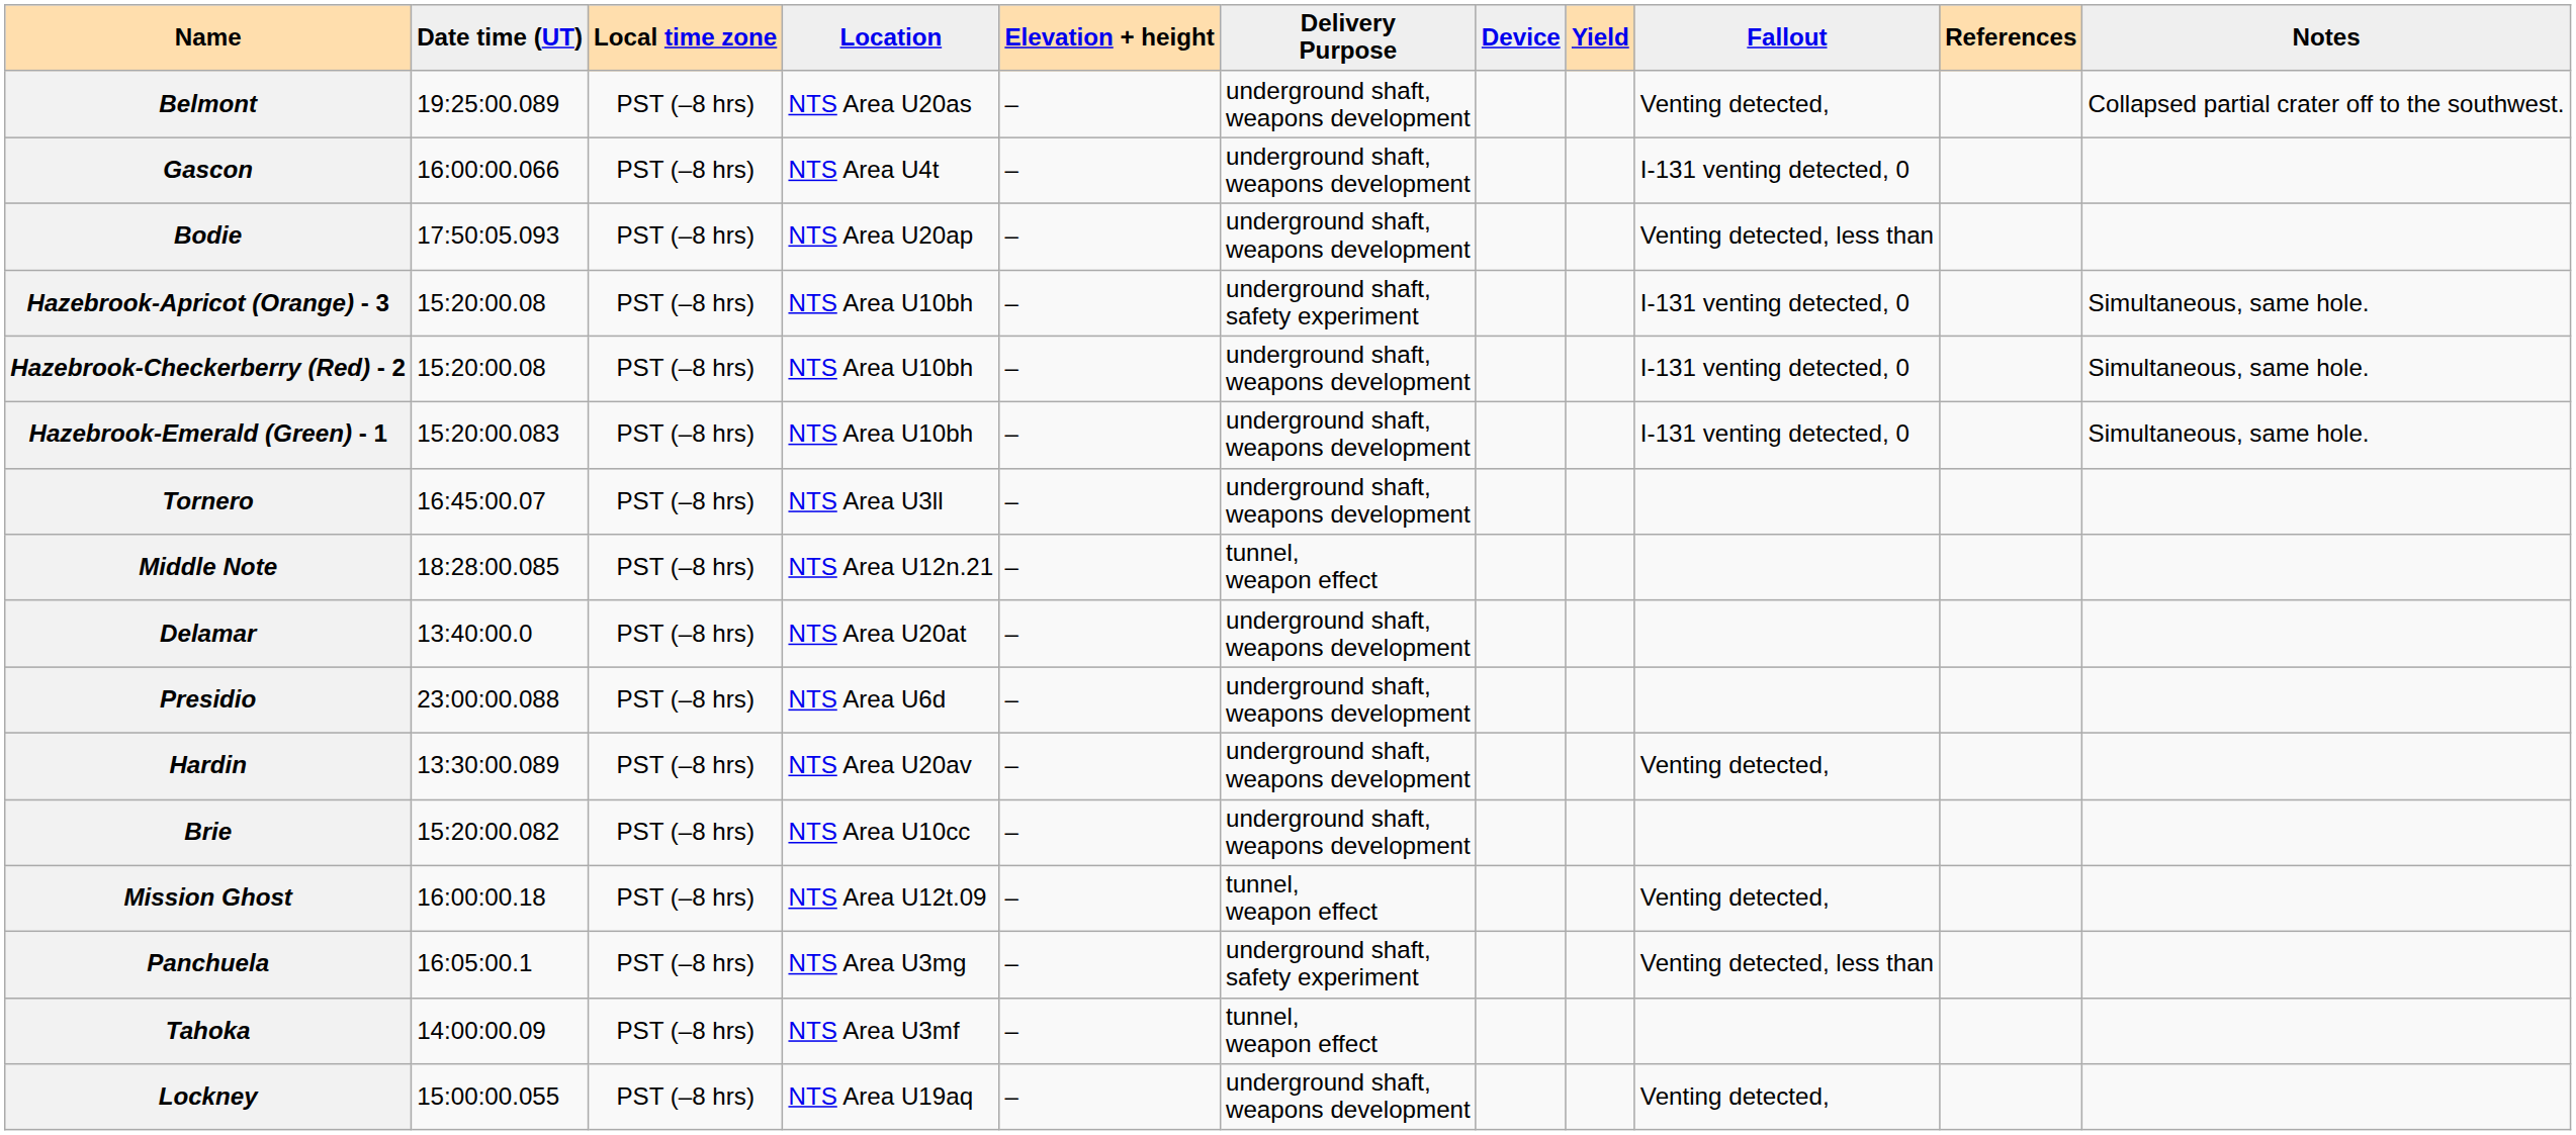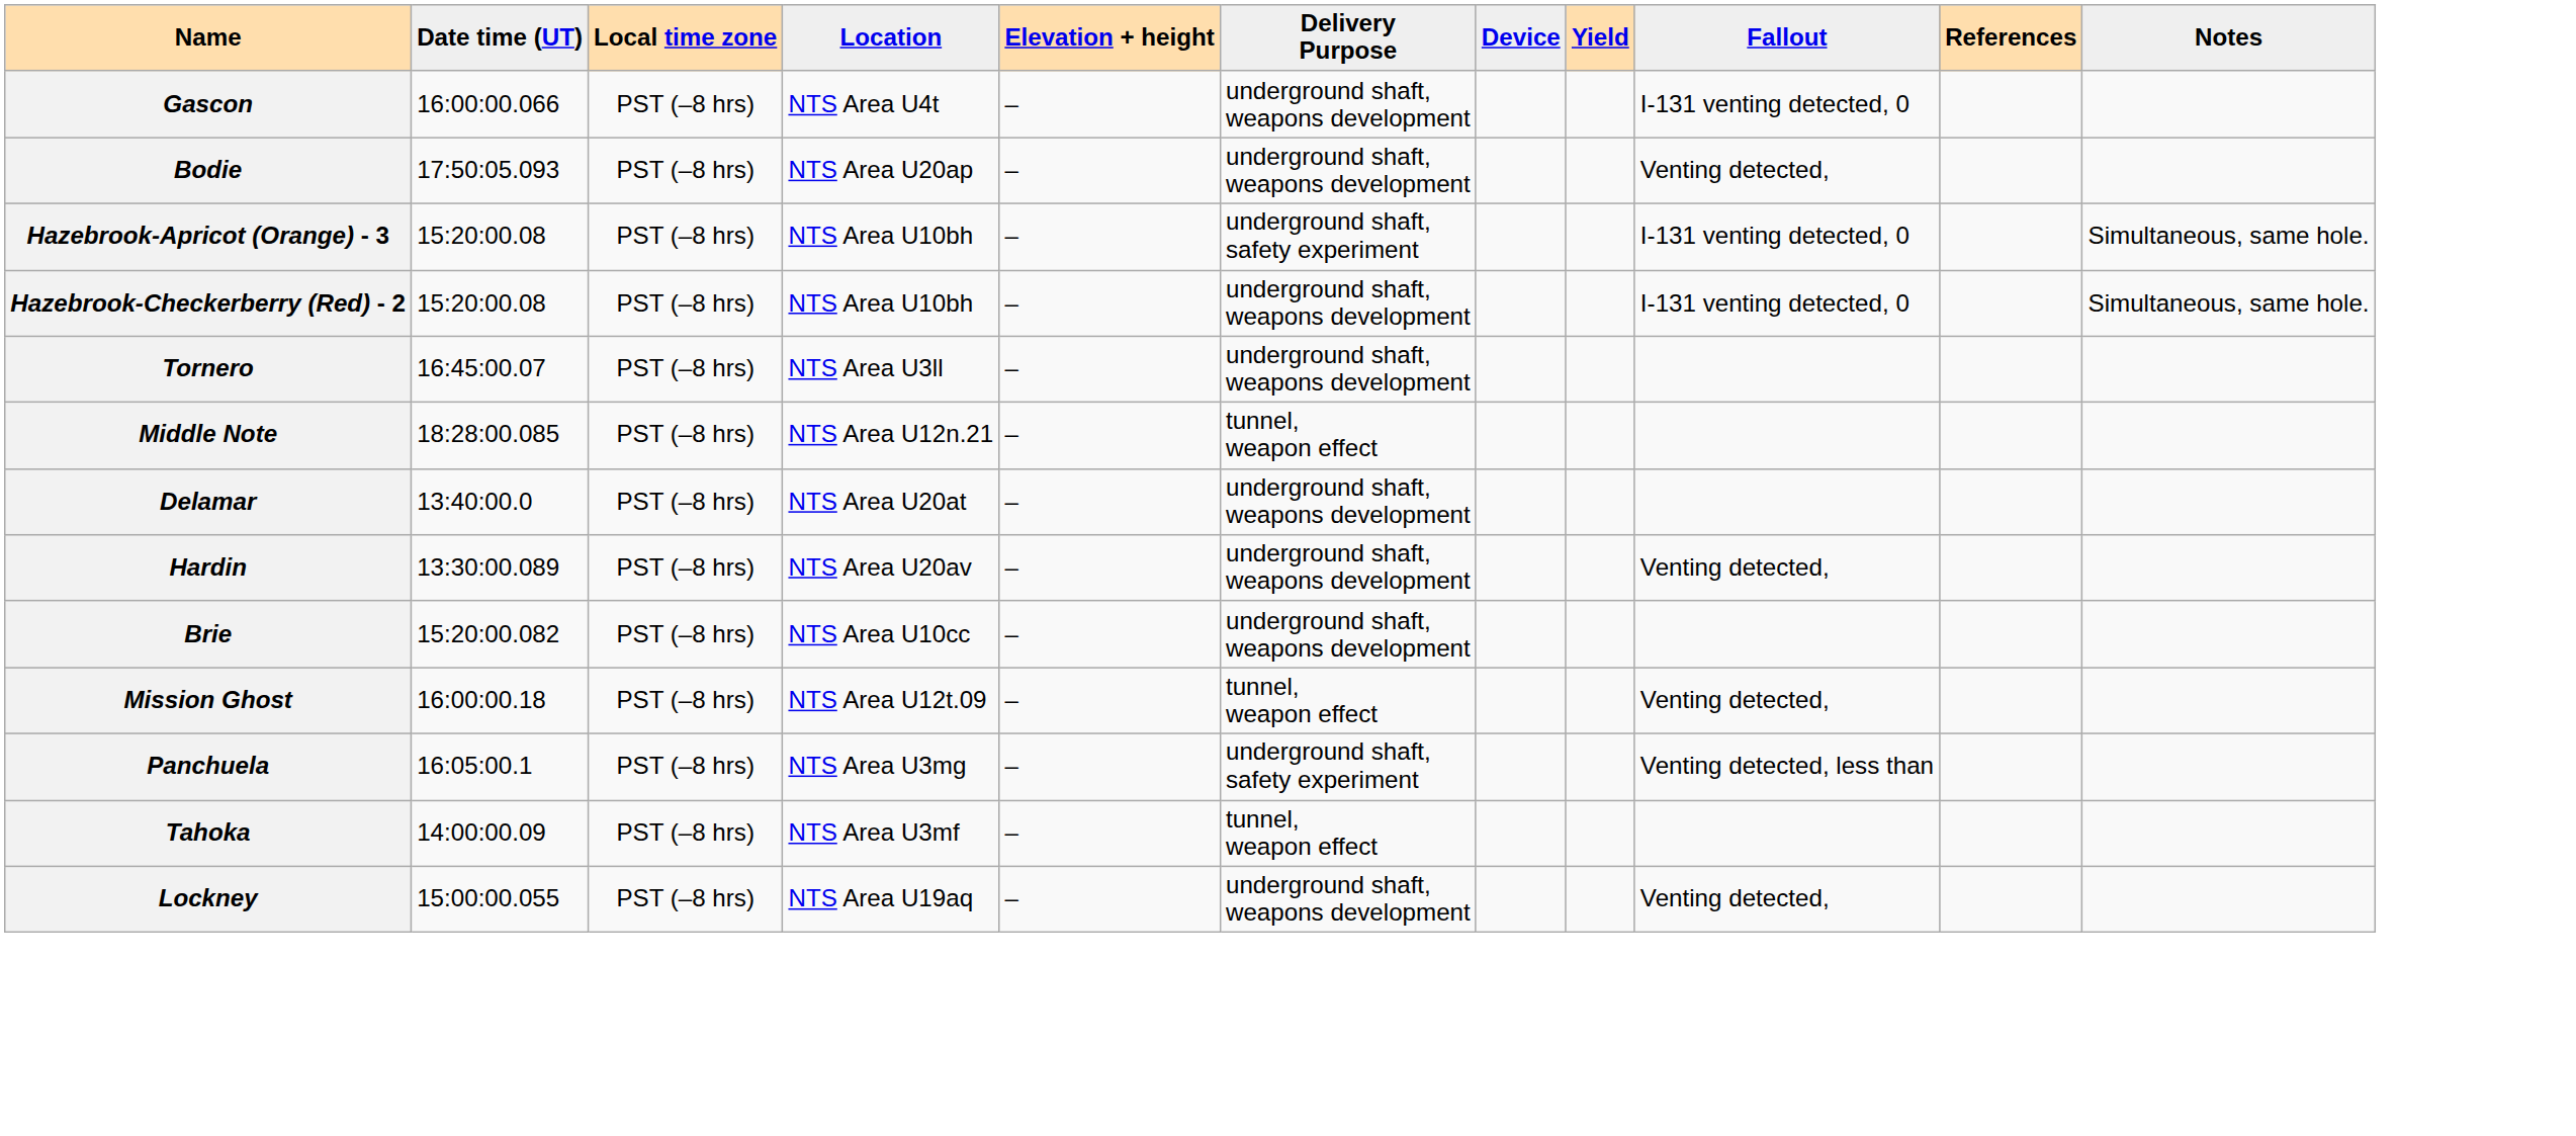 <table class="wikitable sortable">
 <tr>
 <th style="background:#ffdead;">Name </th>
 <th style="background:#efefef;">Date time (<a href='#'>UT</a>)</th>
 <th style="background:#ffdead;">Local <a href='#'>time zone</a></th>
 <th style="background:#efefef;"><a href='#'>Location</a></th>
 <th style="background:#ffdead;"><a href='#'>Elevation</a> + height </th>
 <th style="background:#efefef;">Delivery <br>Purpose </th>
 <th style="background:#efefef;"><a href='#'>Device</a></th>
 <th style="background:#ffdead;"><a href='#'>Yield</a></th>
 <th style="background:#efefef;" class="unsortable"><a href='#'>Fallout</a></th>
 <th style="background:#ffdead;" class="unsortable">References</th>
 <th style="background:#efefef;" class="unsortable">Notes</th>
-</tr>
-<tr>
-<th><em>Belmont</em></th>
-<td> 19:25:00.089</td>
-<td style="text-align:center;">PST (–8 hrs)<br></td>
-<td><a href='#'>NTS</a> Area U20as </td>
-<td> – </td>
-<td>underground shaft,<br>weapons development</td>
-<td></td>
-<td style="text-align:center;"></td>
-<td>Venting detected, </td>
-<td></td>
-<td>Collapsed partial crater off to the southwest.</td>
 </tr>
 <tr>
 <th><em>Gascon</em></th>
 <td> 16:00:00.066</td>
 <td style="text-align:center;">PST (–8 hrs)<br></td>
 <td><a href='#'>NTS</a> Area U4t </td>
 <td> – </td>
 <td>underground shaft,<br>weapons development</td>
 <td></td>
 <td style="text-align:center;"></td>
 <td>I-131 venting detected, 0</td>
 <td></td>
 <td></td>
 </tr>
 <tr>
 <th><em>Bodie</em></th>
 <td> 17:50:05.093</td>
 <td style="text-align:center;">PST (–8 hrs)<br></td>
 <td><a href='#'>NTS</a> Area U20ap </td>
 <td> – </td>
 <td>underground shaft,<br>weapons development</td>
 <td></td>
 <td style="text-align:center;"></td>
-<td>Venting detected, less than </td>
+<td>Venting detected, </td>
 <td></td>
 <td></td>
 </tr>
 <tr>
 <th><em>Hazebrook-Apricot (Orange)</em> - 3</th>
 <td> 15:20:00.08</td>
 <td style="text-align:center;">PST (–8 hrs)<br></td>
 <td><a href='#'>NTS</a> Area U10bh </td>
 <td> – </td>
 <td>underground shaft,<br>safety experiment</td>
 <td></td>
 <td style="text-align:center;"></td>
 <td>I-131 venting detected, 0</td>
 <td></td>
 <td>Simultaneous, same hole.</td>
 </tr>
 <tr>
 <th><em>Hazebrook-Checkerberry (Red)</em> - 2</th>
 <td> 15:20:00.08</td>
-<td style="text-align:center;">PST (–8 hrs)<br></td>
-<td><a href='#'>NTS</a> Area U10bh </td>
-<td> – </td>
-<td>underground shaft,<br>weapons development</td>
-<td></td>
-<td style="text-align:center;"></td>
-<td>I-131 venting detected, 0</td>
-<td></td>
-<td>Simultaneous, same hole.</td>
-</tr>
-<tr>
-<th><em>Hazebrook-Emerald (Green)</em> - 1</th>
-<td> 15:20:00.083</td>
 <td style="text-align:center;">PST (–8 hrs)<br></td>
 <td><a href='#'>NTS</a> Area U10bh </td>
 <td> – </td>
 <td>underground shaft,<br>weapons development</td>
 <td></td>
 <td style="text-align:center;"></td>
 <td>I-131 venting detected, 0</td>
 <td></td>
 <td>Simultaneous, same hole.</td>
 </tr>
 <tr>
 <th><em>Tornero</em></th>
 <td> 16:45:00.07</td>
 <td style="text-align:center;">PST (–8 hrs)<br></td>
 <td><a href='#'>NTS</a> Area U3ll </td>
 <td> – </td>
 <td>underground shaft,<br>weapons development</td>
 <td></td>
 <td style="text-align:center;"></td>
 <td></td>
 <td></td>
 <td></td>
 </tr>
 <tr>
 <th><em>Middle Note</em></th>
 <td> 18:28:00.085</td>
 <td style="text-align:center;">PST (–8 hrs)<br></td>
 <td><a href='#'>NTS</a> Area U12n.21 </td>
 <td> – </td>
 <td>tunnel,<br>weapon effect</td>
 <td></td>
 <td style="text-align:center;"></td>
 <td></td>
 <td></td>
 <td></td>
 </tr>
 <tr>
 <th><em>Delamar</em></th>
 <td> 13:40:00.0</td>
 <td style="text-align:center;">PST (–8 hrs)<br></td>
 <td><a href='#'>NTS</a> Area U20at </td>
-<td> – </td>
-<td>underground shaft,<br>weapons development</td>
-<td></td>
-<td style="text-align:center;"></td>
-<td></td>
-<td></td>
-<td></td>
-</tr>
-<tr>
-<th><em>Presidio</em></th>
-<td> 23:00:00.088</td>
-<td style="text-align:center;">PST (–8 hrs)<br></td>
-<td><a href='#'>NTS</a> Area U6d </td>
 <td> – </td>
 <td>underground shaft,<br>weapons development</td>
 <td></td>
 <td style="text-align:center;"></td>
 <td></td>
 <td></td>
 <td></td>
 </tr>
 <tr>
 <th><em>Hardin</em></th>
 <td> 13:30:00.089</td>
 <td style="text-align:center;">PST (–8 hrs)<br></td>
 <td><a href='#'>NTS</a> Area U20av </td>
 <td> – </td>
 <td>underground shaft,<br>weapons development</td>
 <td></td>
 <td style="text-align:center;"></td>
 <td>Venting detected, </td>
 <td></td>
 <td></td>
 </tr>
 <tr>
 <th><em>Brie</em></th>
 <td> 15:20:00.082</td>
 <td style="text-align:center;">PST (–8 hrs)<br></td>
 <td><a href='#'>NTS</a> Area U10cc </td>
 <td> – </td>
 <td>underground shaft,<br>weapons development</td>
 <td></td>
 <td style="text-align:center;"></td>
 <td></td>
 <td></td>
 <td></td>
 </tr>
 <tr>
 <th><em>Mission Ghost</em></th>
 <td> 16:00:00.18</td>
 <td style="text-align:center;">PST (–8 hrs)<br></td>
 <td><a href='#'>NTS</a> Area U12t.09 </td>
 <td> – </td>
 <td>tunnel,<br>weapon effect</td>
 <td></td>
 <td style="text-align:center;"></td>
 <td>Venting detected, </td>
 <td></td>
 <td></td>
 </tr>
 <tr>
 <th><em>Panchuela</em></th>
 <td> 16:05:00.1</td>
 <td style="text-align:center;">PST (–8 hrs)<br></td>
 <td><a href='#'>NTS</a> Area U3mg </td>
 <td> – </td>
 <td>underground shaft,<br>safety experiment</td>
 <td></td>
 <td style="text-align:center;"></td>
 <td>Venting detected, less than </td>
 <td></td>
 <td></td>
 </tr>
 <tr>
 <th><em>Tahoka</em></th>
 <td> 14:00:00.09</td>
 <td style="text-align:center;">PST (–8 hrs)<br></td>
 <td><a href='#'>NTS</a> Area U3mf </td>
 <td> – </td>
 <td>tunnel,<br>weapon effect</td>
 <td></td>
 <td style="text-align:center;"></td>
 <td></td>
 <td></td>
 <td></td>
 </tr>
 <tr>
 <th><em>Lockney</em></th>
 <td> 15:00:00.055</td>
 <td style="text-align:center;">PST (–8 hrs)<br></td>
 <td><a href='#'>NTS</a> Area U19aq </td>
 <td> – </td>
 <td>underground shaft,<br>weapons development</td>
 <td></td>
 <td style="text-align:center;"></td>
 <td>Venting detected, </td>
 <td></td>
 <td></td>
 </tr>
 </table>
